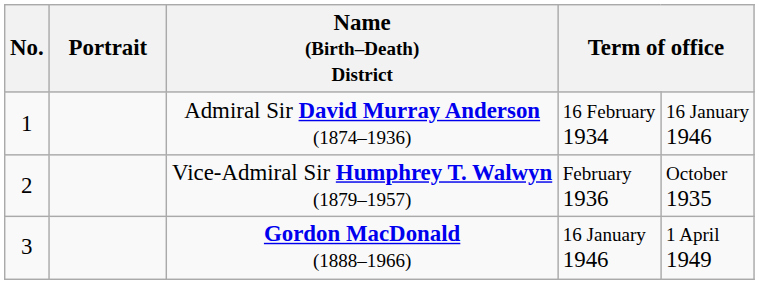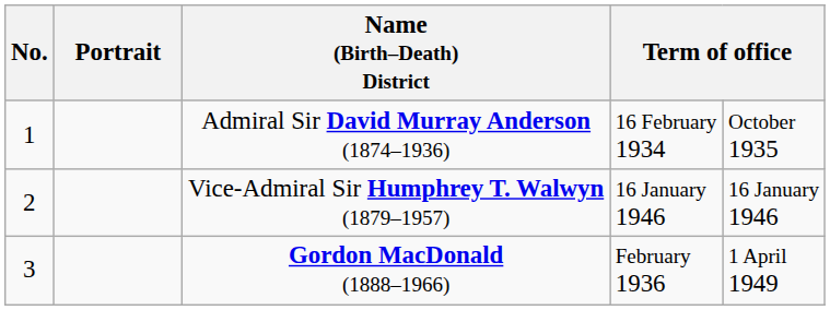 <table class="wikitable">
 <tr>
 <th>No.</th>
 <th width=75>Portrait</th>
 <th>Name<br><small>(Birth–Death)</small><br><small>District</small></th>
 <th colspan="2">Term of office</th>
 </tr>
 <tr>
 <td style="text-align:center;">1</td>
 <td></td>
 <td style="text-align:center;">Admiral Sir <strong><a href='#'>David Murray Anderson</a></strong><br><small>(1874–1936)</small></td>
 <td><small>16 February</small><br>1934</td>
-<td><small>16 January</small><br>1946</td>
+<td><small>October</small><br>1935</td>
 </tr>
 <tr>
 <td style="text-align:center;">2</td>
 <td></td>
 <td style="text-align:center;">Vice-Admiral Sir <strong><a href='#'>Humphrey T. Walwyn</a></strong><br><small>(1879–1957)</small></td>
-<td><small>February</small><br>1936</td>
-<td><small>October</small><br>1935</td>
+<td><small>16 January</small><br>1946</td>
+<td><small>16 January</small><br>1946</td>
 </tr>
 <tr>
 <td style="text-align:center;">3</td>
 <td></td>
 <td style="text-align:center;"><strong><a href='#'>Gordon MacDonald</a></strong><br><small>(1888–1966)</small></td>
-<td><small>16 January</small><br>1946</td>
+<td><small>February</small><br>1936</td>
 <td><small>1 April</small><br>1949</td>
 </tr>
 </table>
